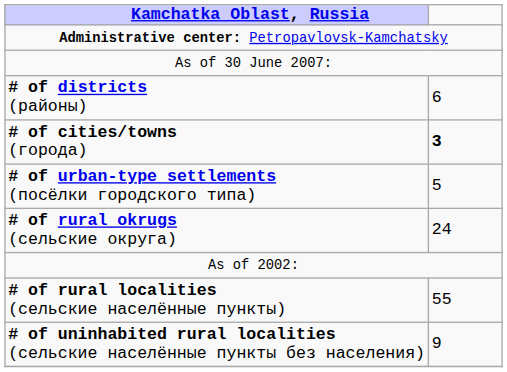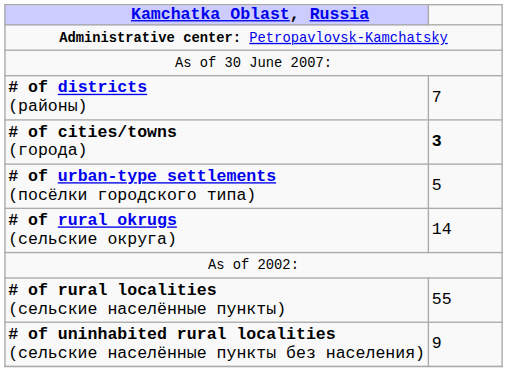 <table border=1 align="right" cellpadding=2 cellspacing=0 style="margin: 0 0 1em 1em; background: #f9f9f9; border: 1px #aaa solid; border-collapse: collapse; font-size: 95%;">
 <tr>
 <th bgcolor="#ccccff" style="padding:0 0 0 50px;"><a href='#'>Kamchatka Oblast</a>, <a href='#'>Russia</a></th>
 <td width="50px"></td>
 </tr>
 <tr>
 <td colspan=2 align="center"><small><strong>Administrative center:</strong> <a href='#'>Petropavlovsk-Kamchatsky</a></small></td>
 </tr>
 <tr>
 <td colspan=2 align="center"><small>As of 30 June 2007:</small></td>
 </tr>
 <tr>
 <td><strong># of <a href='#'>districts</a></strong><br>(районы)</td>
-<td>6</td>
+<td>7</td>
 </tr>
 <tr>
 <td><strong># of cities/towns</strong><br>(города)</td>
 <td><strong>3</strong></td>
 </tr>
 <tr>
 <td><strong># of <a href='#'>urban-type settlements</a></strong><br>(посёлки городского типа)</td>
 <td>5</td>
 </tr>
 <tr>
 <td><strong># of <a href='#'>rural okrugs</a></strong><br>(сельские округа)</td>
-<td>24</td>
+<td>14</td>
 </tr>
 <tr>
 <td colspan=2 align="center"><small>As of 2002:</small></td>
 </tr>
 <tr>
 <td><strong># of rural localities</strong><br>(сельские населённые пункты)</td>
 <td>55</td>
 </tr>
 <tr>
 <td><strong># of uninhabited rural localities</strong><br>(сельские населённые пункты без населения)</td>
 <td>9</td>
 </tr>
 <tr>
 </tr>
 </table>
